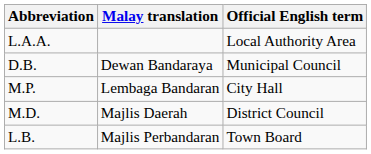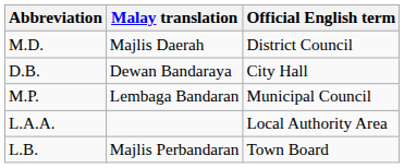 <table class="wikitable">
 <tr>
 <th class="hintergrundfarbe6">Abbreviation</th>
 <th class="hintergrundfarbe6"><a href='#'>Malay</a> translation</th>
 <th class="hintergrundfarbe6">Official English term</th>
 </tr>
 <tr>
-<td>L.A.A.</td>
-<td></td>
-<td>Local Authority Area</td>
+<td>M.D.</td>
+<td>Majlis Daerah</td>
+<td>District Council</td>
 </tr>
 <tr>
 <td>D.B.</td>
 <td>Dewan Bandaraya</td>
-<td>Municipal Council</td>
+<td>City Hall</td>
 </tr>
 <tr>
 <td>M.P.</td>
 <td>Lembaga Bandaran</td>
-<td>City Hall</td>
+<td>Municipal Council</td>
 </tr>
 <tr>
-<td>M.D.</td>
-<td>Majlis Daerah</td>
-<td>District Council</td>
+<td>L.A.A.</td>
+<td></td>
+<td>Local Authority Area</td>
 </tr>
 <tr>
 <td>L.B.</td>
 <td>Majlis Perbandaran</td>
 <td>Town Board</td>
 </tr>
 </table>
